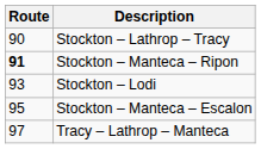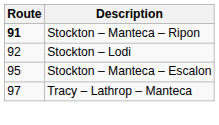 <table class="wikitable mw-collapsible mw-collapsed">
 <tr>
 <th>Route</th>
 <th>Description</th>
 </tr>
 <tr>
-<td>90</td>
-<td>Stockton – Lathrop – Tracy</td>
-</tr>
-<tr>
 <td><strong>91</strong></td>
 <td>Stockton – Manteca – Ripon</td>
 </tr>
 <tr>
-<td>93</td>
+<td>92</td>
 <td>Stockton – Lodi</td>
 </tr>
 <tr>
 <td>95</td>
 <td>Stockton – Manteca – Escalon</td>
 </tr>
 <tr>
 <td>97</td>
 <td>Tracy – Lathrop – Manteca</td>
 </tr>
 </table>
